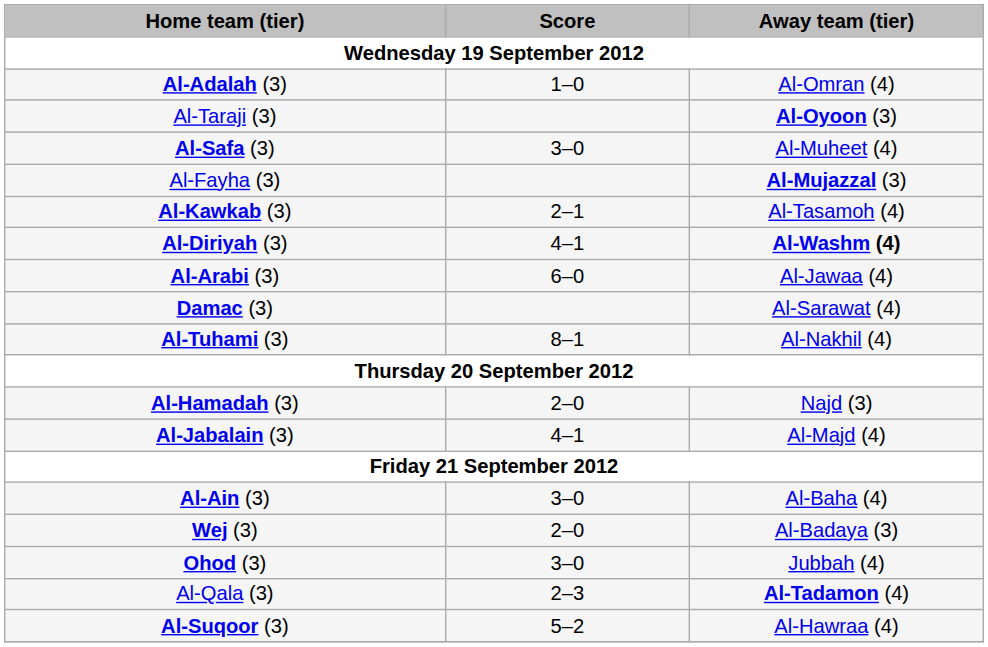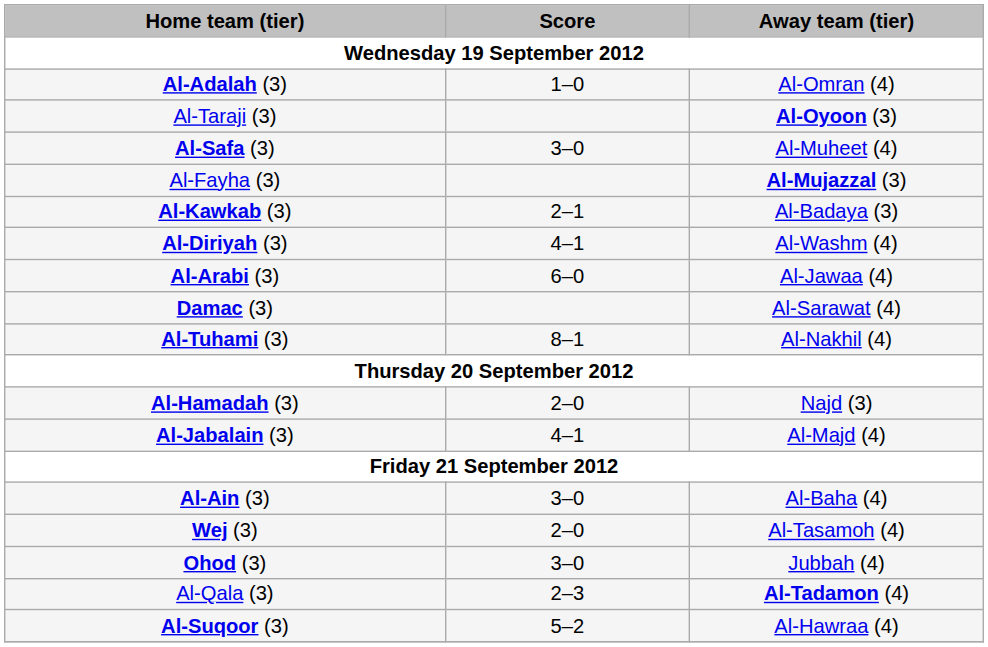 <table class="wikitable" style="width: 700px; background:WhiteSmoke; text-align:center; font-size:90%">
 <tr>
 <td scope="col" style="width: 45%; background:silver;"><strong>Home team (tier)</strong></td>
 <td scope="col" style="width: 25%; background:silver;"><strong>Score</strong></td>
 <td scope="col" style="width: 45%; background:silver;"><strong>Away team (tier)</strong></td>
 </tr>
 <tr>
 <td colspan="5" style= background:White><strong>Wednesday 19 September 2012</strong></td>
 </tr>
 <tr>
 <td><strong><a href='#'>Al-Adalah</a></strong> (3)</td>
 <td>1–0</td>
 <td><a href='#'>Al-Omran</a> (4)</td>
 </tr>
 <tr>
 <td><a href='#'>Al-Taraji</a> (3)</td>
 <td></td>
 <td><strong><a href='#'>Al-Oyoon</a></strong> (3)</td>
 </tr>
 <tr>
 <td><strong><a href='#'>Al-Safa</a></strong> (3)</td>
 <td>3–0</td>
 <td><a href='#'>Al-Muheet</a> (4)</td>
 </tr>
 <tr>
 <td><a href='#'>Al-Fayha</a> (3)</td>
 <td></td>
 <td><strong><a href='#'>Al-Mujazzal</a></strong> (3)</td>
 </tr>
 <tr>
 <td><strong><a href='#'>Al-Kawkab</a></strong> (3)</td>
 <td>2–1</td>
-<td><a href='#'>Al-Tasamoh</a> (4)</td>
+<td><a href='#'>Al-Badaya</a> (3)</td>
 </tr>
 <tr>
 <td><strong><a href='#'>Al-Diriyah</a></strong> (3)</td>
 <td>4–1</td>
-<td><strong><a href='#'>Al-Washm</a> (4)</strong></td>
+<td><a href='#'>Al-Washm</a> (4)</td>
 </tr>
 <tr>
 <td><strong><a href='#'>Al-Arabi</a></strong> (3)</td>
 <td>6–0</td>
 <td><a href='#'>Al-Jawaa</a> (4)</td>
 </tr>
 <tr>
 <td><strong><a href='#'>Damac</a></strong> (3)</td>
 <td></td>
 <td><a href='#'>Al-Sarawat</a> (4)</td>
 </tr>
 <tr>
 <td><strong><a href='#'>Al-Tuhami</a></strong> (3)</td>
 <td>8–1</td>
 <td><a href='#'>Al-Nakhil</a> (4)</td>
 </tr>
 <tr>
 <td colspan="5" style= background:White><strong>Thursday 20 September 2012</strong></td>
 </tr>
 <tr>
 <td><strong><a href='#'>Al-Hamadah</a></strong> (3)</td>
 <td>2–0</td>
 <td><a href='#'>Najd</a> (3)</td>
 </tr>
 <tr>
 <td><strong><a href='#'>Al-Jabalain</a></strong> (3)</td>
 <td>4–1</td>
 <td><a href='#'>Al-Majd</a> (4)</td>
 </tr>
 <tr>
 <td colspan="5" style= background:White><strong>Friday 21 September 2012</strong></td>
 </tr>
 <tr>
 <td><strong><a href='#'>Al-Ain</a></strong> (3)</td>
 <td>3–0</td>
 <td><a href='#'>Al-Baha</a> (4)</td>
 </tr>
 <tr>
 <td><strong><a href='#'>Wej</a></strong> (3)</td>
 <td>2–0</td>
-<td><a href='#'>Al-Badaya</a> (3)</td>
+<td><a href='#'>Al-Tasamoh</a> (4)</td>
 </tr>
 <tr>
 <td><strong><a href='#'>Ohod</a></strong> (3)</td>
 <td>3–0</td>
 <td><a href='#'>Jubbah</a> (4)</td>
 </tr>
 <tr>
 <td><a href='#'>Al-Qala</a> (3)</td>
 <td>2–3</td>
 <td><strong><a href='#'>Al-Tadamon</a></strong> (4)</td>
 </tr>
 <tr>
 <td><strong><a href='#'>Al-Suqoor</a></strong> (3)</td>
 <td>5–2</td>
 <td><a href='#'>Al-Hawraa</a> (4)</td>
 </tr>
 <tr>
 </tr>
 </table>
